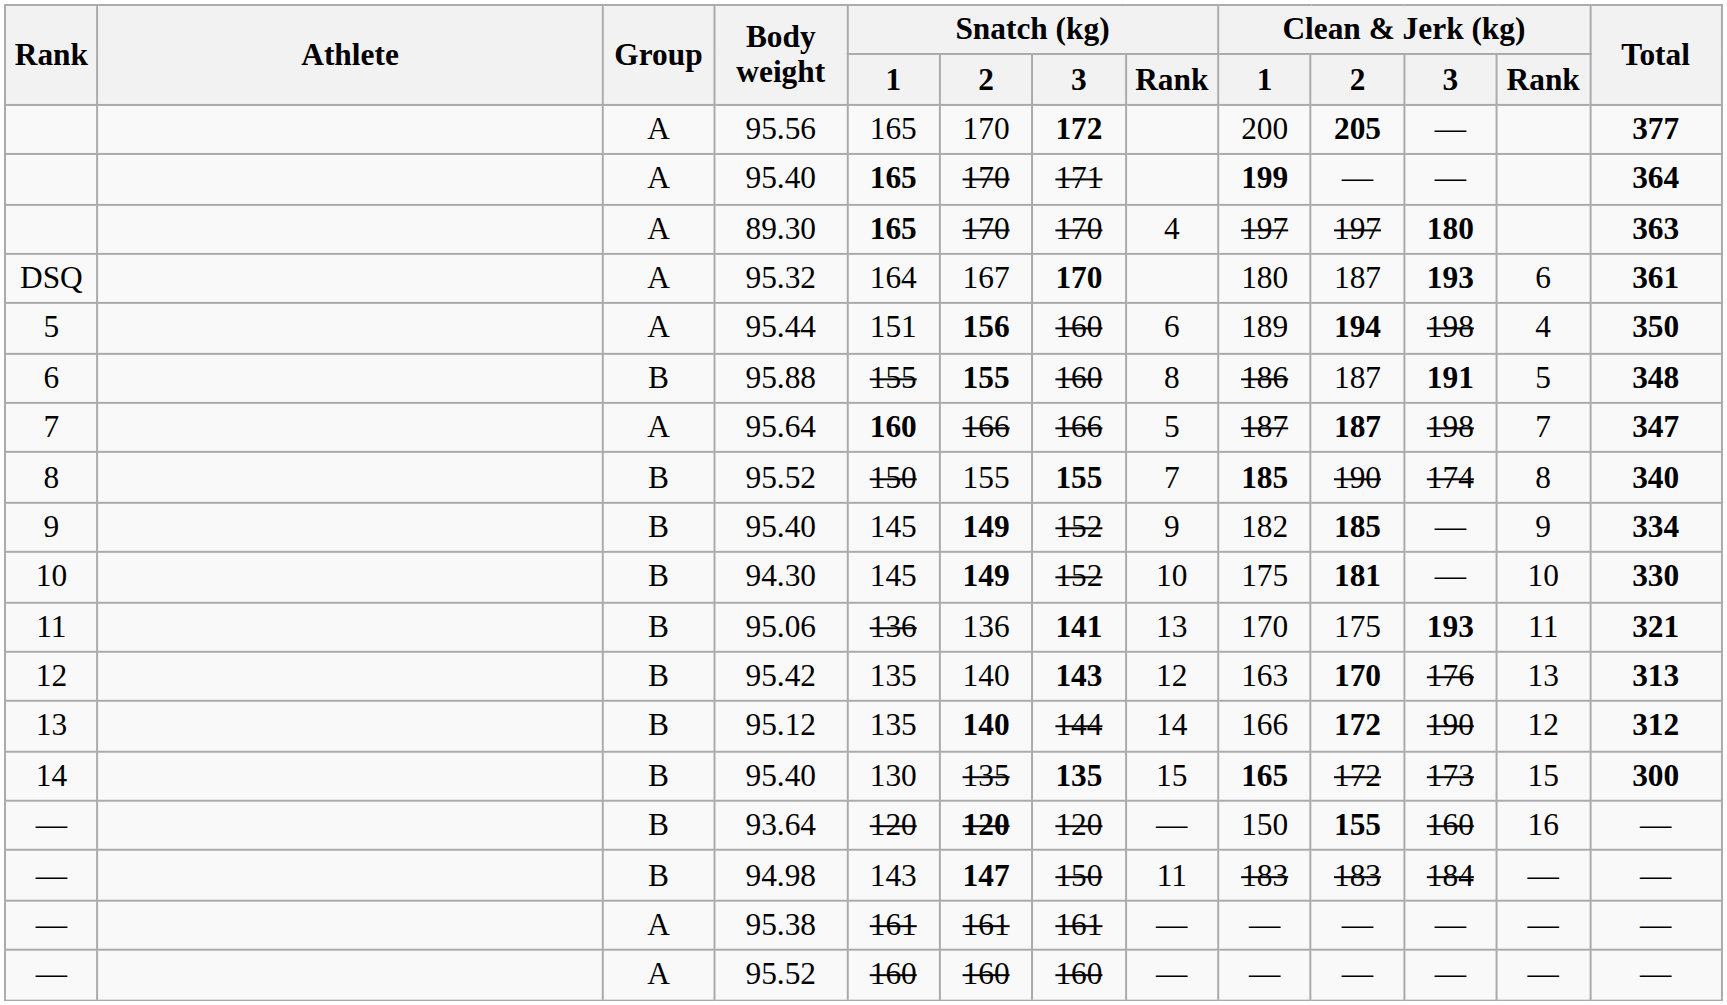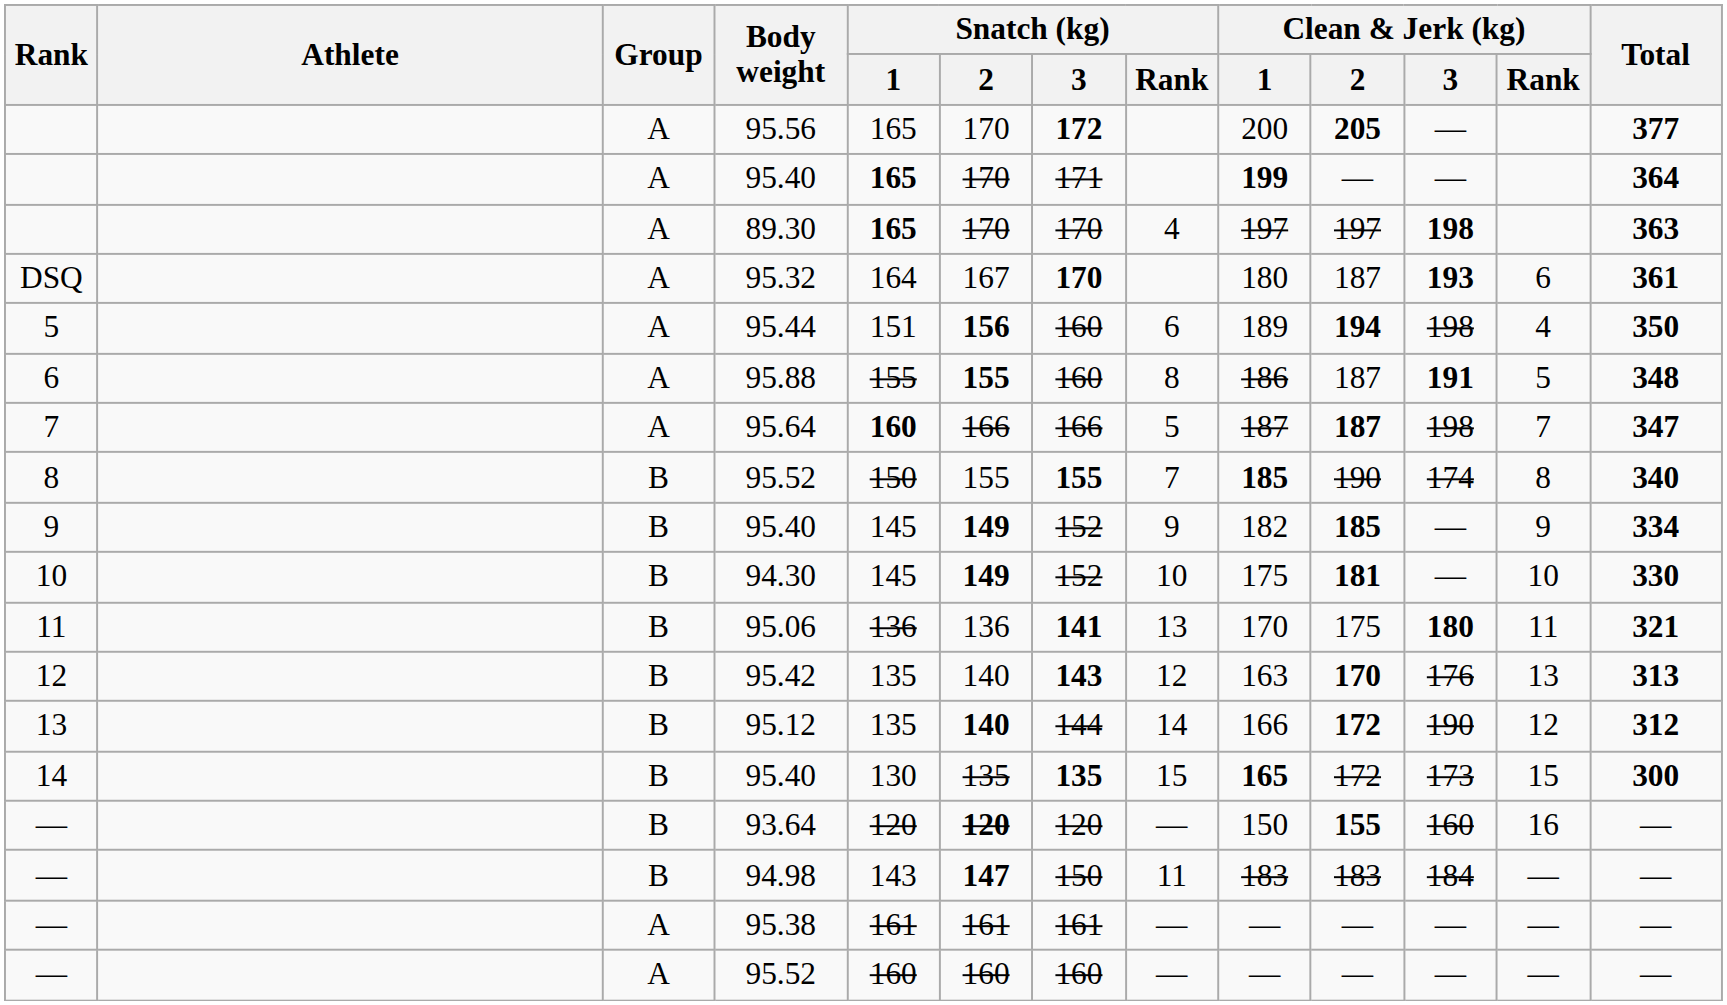 <table class = "wikitable" style="text-align:center;">
 <tr>
 <th rowspan=2 width=40>Rank</th>
 <th rowspan=2 width=250>Athlete</th>
 <th rowspan=2 width=50>Group</th>
 <th rowspan=2 width=60>Body weight</th>
 <th colspan=4>Snatch (kg)</th>
 <th colspan=4>Clean & Jerk (kg)</th>
 <th rowspan=2 width=60>Total</th>
 </tr>
 <tr>
 <th width=40>1</th>
 <th width=40>2</th>
 <th width=40>3</th>
 <th width=40>Rank</th>
 <th width=40>1</th>
 <th width=40>2</th>
 <th width=40>3</th>
 <th width=40>Rank</th>
 </tr>
 <tr>
 <td></td>
 <td align=left></td>
 <td>A</td>
 <td>95.56</td>
 <td>165</td>
 <td>170</td>
 <td><strong>172</strong></td>
 <td></td>
 <td>200</td>
 <td><strong>205</strong></td>
 <td>—</td>
 <td></td>
 <td><strong>377</strong></td>
 </tr>
 <tr>
 <td></td>
 <td align=left></td>
 <td>A</td>
 <td>95.40</td>
 <td><strong>165</strong></td>
 <td><s>170</s></td>
 <td><s>171</s></td>
 <td></td>
 <td><strong>199</strong></td>
 <td>—</td>
 <td>—</td>
 <td></td>
 <td><strong>364</strong></td>
 </tr>
 <tr>
 <td></td>
 <td align=left></td>
 <td>A</td>
 <td>89.30</td>
 <td><strong>165</strong></td>
 <td><s>170</s></td>
 <td><s>170</s></td>
 <td>4</td>
 <td><s>197</s></td>
 <td><s>197</s></td>
-<td><strong>180</strong></td>
+<td><strong>198</strong></td>
 <td></td>
 <td><strong>363</strong></td>
 </tr>
 <tr>
 <td>DSQ</td>
 <td align=left><s></s></td>
 <td>A</td>
 <td>95.32</td>
 <td>164</td>
 <td>167</td>
 <td><strong>170</strong></td>
 <td></td>
 <td>180</td>
 <td>187</td>
 <td><strong>193</strong></td>
 <td>6</td>
 <td><strong>361</strong> </td>
 </tr>
 <tr>
 <td>5</td>
 <td align=left></td>
 <td>A</td>
 <td>95.44</td>
 <td>151</td>
 <td><strong>156</strong></td>
 <td><s>160</s></td>
 <td>6</td>
 <td>189</td>
 <td><strong>194</strong></td>
 <td><s>198</s></td>
 <td>4</td>
 <td><strong>350</strong></td>
 </tr>
 <tr>
 <td>6</td>
 <td align=left></td>
-<td>B</td>
+<td>A</td>
 <td>95.88</td>
 <td><s>155</s></td>
 <td><strong>155</strong></td>
 <td><s>160</s></td>
 <td>8</td>
 <td><s>186</s></td>
 <td>187</td>
 <td><strong>191</strong></td>
 <td>5</td>
 <td><strong>348</strong></td>
 </tr>
 <tr>
 <td>7</td>
 <td align=left></td>
 <td>A</td>
 <td>95.64</td>
 <td><strong>160</strong></td>
 <td><s>166</s></td>
 <td><s>166</s></td>
 <td>5</td>
 <td><s>187</s></td>
 <td><strong>187</strong></td>
 <td><s>198</s></td>
 <td>7</td>
 <td><strong>347</strong></td>
 </tr>
 <tr>
 <td>8</td>
 <td align=left></td>
 <td>B</td>
 <td>95.52</td>
 <td><s>150</s></td>
 <td>155</td>
 <td><strong>155</strong></td>
 <td>7</td>
 <td><strong>185</strong></td>
 <td><s>190</s></td>
 <td><s>174</s></td>
 <td>8</td>
 <td><strong>340</strong></td>
 </tr>
 <tr>
 <td>9</td>
 <td align=left></td>
 <td>B</td>
 <td>95.40</td>
 <td>145</td>
 <td><strong>149</strong></td>
 <td><s>152</s></td>
 <td>9</td>
 <td>182</td>
 <td><strong>185</strong></td>
 <td>—</td>
 <td>9</td>
 <td><strong>334</strong></td>
 </tr>
 <tr>
 <td>10</td>
 <td align=left></td>
 <td>B</td>
 <td>94.30</td>
 <td>145</td>
 <td><strong>149</strong></td>
 <td><s>152</s></td>
 <td>10</td>
 <td>175</td>
 <td><strong>181</strong></td>
 <td>—</td>
 <td>10</td>
 <td><strong>330</strong></td>
 </tr>
 <tr>
 <td>11</td>
 <td align=left></td>
 <td>B</td>
 <td>95.06</td>
 <td><s>136</s></td>
 <td>136</td>
 <td><strong>141</strong></td>
 <td>13</td>
 <td>170</td>
 <td>175</td>
-<td><strong>193</strong></td>
+<td><strong>180</strong></td>
 <td>11</td>
 <td><strong>321</strong></td>
 </tr>
 <tr>
 <td>12</td>
 <td align=left></td>
 <td>B</td>
 <td>95.42</td>
 <td>135</td>
 <td>140</td>
 <td><strong>143</strong></td>
 <td>12</td>
 <td>163</td>
 <td><strong>170</strong></td>
 <td><s>176</s></td>
 <td>13</td>
 <td><strong>313</strong></td>
 </tr>
 <tr>
 <td>13</td>
 <td align=left></td>
 <td>B</td>
 <td>95.12</td>
 <td>135</td>
 <td><strong>140</strong></td>
 <td><s>144</s></td>
 <td>14</td>
 <td>166</td>
 <td><strong>172</strong></td>
 <td><s>190</s></td>
 <td>12</td>
 <td><strong>312</strong></td>
 </tr>
 <tr>
 <td>14</td>
 <td align=left></td>
 <td>B</td>
 <td>95.40</td>
 <td>130</td>
 <td><s>135</s></td>
 <td><strong>135</strong></td>
 <td>15</td>
 <td><strong>165</strong></td>
 <td><s>172</s></td>
 <td><s>173</s></td>
 <td>15</td>
 <td><strong>300</strong></td>
 </tr>
 <tr>
 <td>—</td>
 <td align=left></td>
 <td>B</td>
 <td>93.64</td>
 <td><s>120</s></td>
 <td><strong><s>120</s></strong></td>
 <td><s>120</s></td>
 <td>—</td>
 <td>150</td>
 <td><strong>155</strong></td>
 <td><s>160</s></td>
 <td>16</td>
 <td>—</td>
 </tr>
 <tr>
 <td>—</td>
 <td align=left></td>
 <td>B</td>
 <td>94.98</td>
 <td>143</td>
 <td><strong>147</strong></td>
 <td><s>150</s></td>
 <td>11</td>
 <td><s>183</s></td>
 <td><s>183</s></td>
 <td><s>184</s></td>
 <td>—</td>
 <td>—</td>
 </tr>
 <tr>
 <td>—</td>
 <td align=left></td>
 <td>A</td>
 <td>95.38</td>
 <td><s>161</s></td>
 <td><s>161</s></td>
 <td><s>161</s></td>
 <td>—</td>
 <td>—</td>
 <td>—</td>
 <td>—</td>
 <td>—</td>
 <td>—</td>
 </tr>
 <tr>
 <td>—</td>
 <td align=left></td>
 <td>A</td>
 <td>95.52</td>
 <td><s>160</s></td>
 <td><s>160</s></td>
 <td><s>160</s></td>
 <td>—</td>
 <td>—</td>
 <td>—</td>
 <td>—</td>
 <td>—</td>
 <td>—</td>
 </tr>
 </table>
